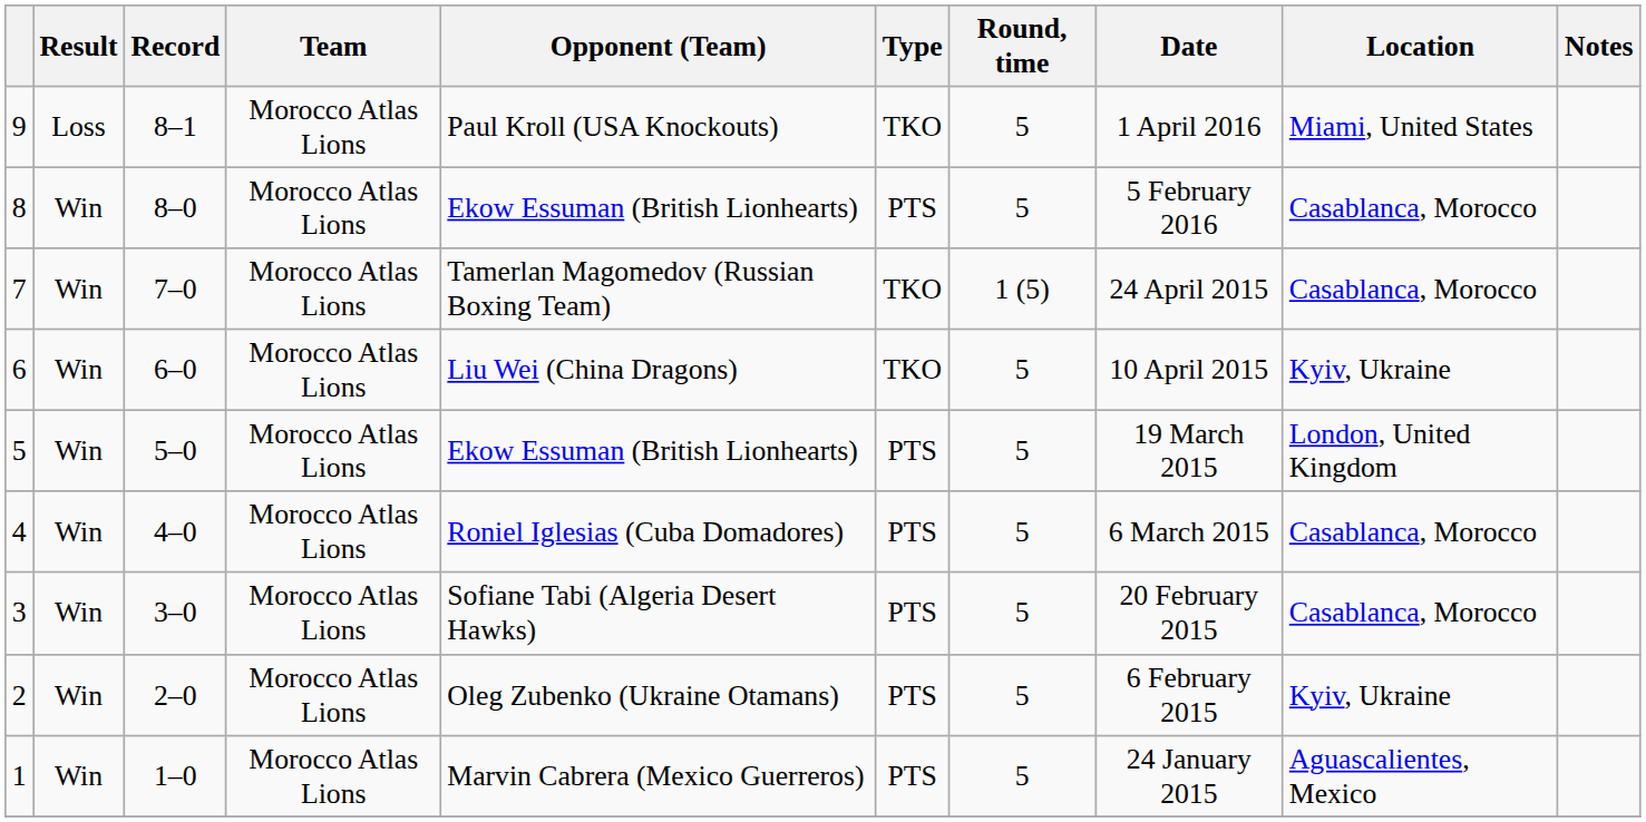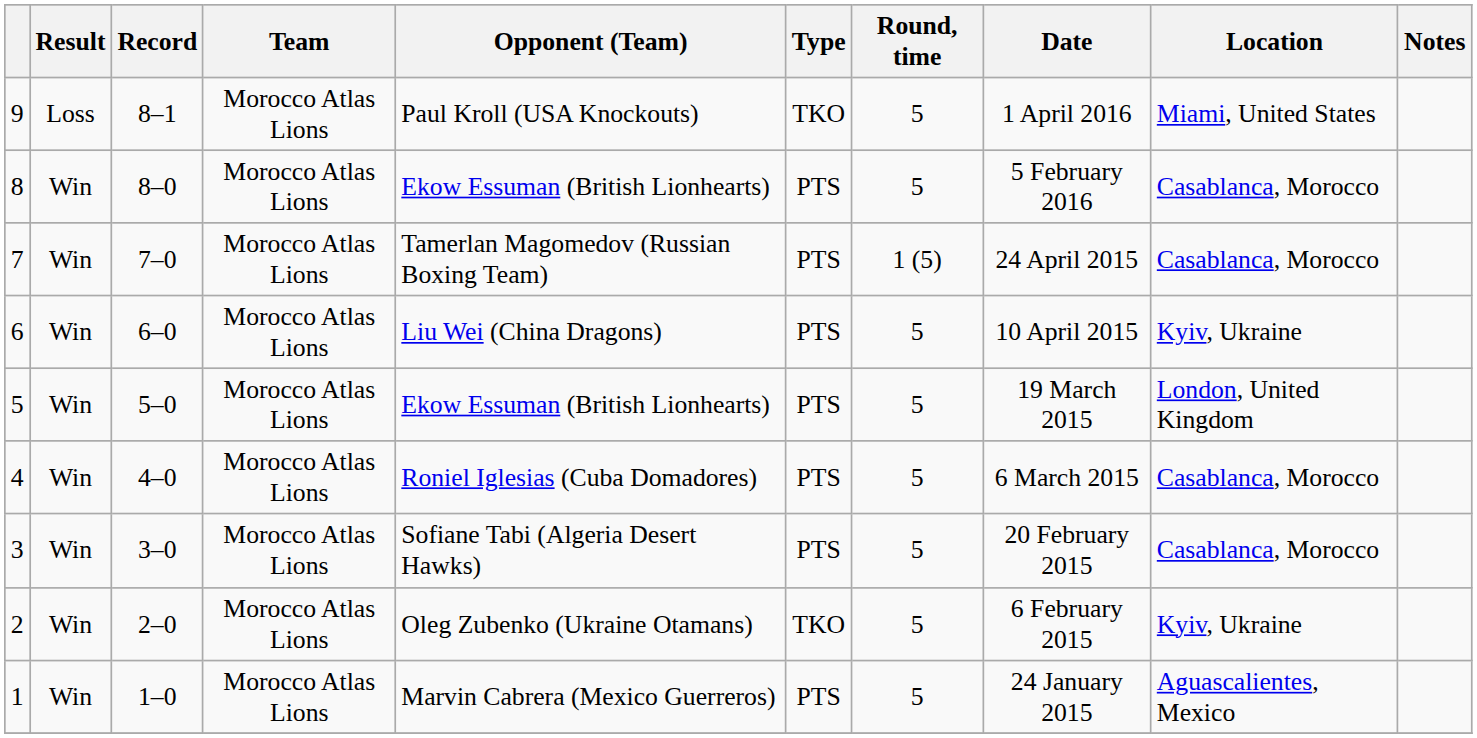 <table class="wikitable" style="text-align:center; font-size:95%">
 <tr>
 <th></th>
 <th>Result</th>
 <th>Record</th>
 <th>Team</th>
 <th>Opponent (Team)</th>
 <th>Type</th>
 <th>Round, time</th>
 <th>Date</th>
 <th>Location</th>
 <th>Notes</th>
 </tr>
 <tr>
 <td>9</td>
 <td>Loss</td>
 <td>8–1</td>
 <td>Morocco Atlas Lions</td>
 <td align=left> Paul Kroll (USA Knockouts)</td>
 <td>TKO</td>
 <td>5</td>
 <td>1 April 2016</td>
 <td align=left> <a href='#'>Miami</a>, United States</td>
 <td></td>
 </tr>
 <tr>
 <td>8</td>
 <td>Win</td>
 <td>8–0</td>
 <td>Morocco Atlas Lions</td>
 <td align=left> <a href='#'>Ekow Essuman</a> (British Lionhearts)</td>
 <td>PTS</td>
 <td>5</td>
 <td>5 February 2016</td>
 <td align=left> <a href='#'>Casablanca</a>, Morocco</td>
 <td></td>
 </tr>
 <tr>
 <td>7</td>
 <td>Win</td>
 <td>7–0</td>
 <td>Morocco Atlas Lions</td>
 <td align=left> Tamerlan Magomedov (Russian Boxing Team)</td>
-<td>TKO</td>
+<td>PTS</td>
 <td>1 (5)</td>
 <td>24 April 2015</td>
 <td align=left> <a href='#'>Casablanca</a>, Morocco</td>
 <td></td>
 </tr>
 <tr>
 <td>6</td>
 <td>Win</td>
 <td>6–0</td>
 <td>Morocco Atlas Lions</td>
 <td align=left> <a href='#'>Liu Wei</a> (China Dragons)</td>
-<td>TKO</td>
+<td>PTS</td>
 <td>5</td>
 <td>10 April 2015</td>
 <td align=left> <a href='#'>Kyiv</a>, Ukraine</td>
 <td></td>
 </tr>
 <tr>
 <td>5</td>
 <td>Win</td>
 <td>5–0</td>
 <td>Morocco Atlas Lions</td>
 <td align=left> <a href='#'>Ekow Essuman</a> (British Lionhearts)</td>
 <td>PTS</td>
 <td>5</td>
 <td>19 March 2015</td>
 <td align=left> <a href='#'>London</a>, United Kingdom</td>
 <td></td>
 </tr>
 <tr>
 <td>4</td>
 <td>Win</td>
 <td>4–0</td>
 <td>Morocco Atlas Lions</td>
 <td align=left> <a href='#'>Roniel Iglesias</a> (Cuba Domadores)</td>
 <td>PTS</td>
 <td>5</td>
 <td>6 March 2015</td>
 <td align=left> <a href='#'>Casablanca</a>, Morocco</td>
 <td></td>
 </tr>
 <tr>
 <td>3</td>
 <td>Win</td>
 <td>3–0</td>
 <td>Morocco Atlas Lions</td>
 <td align=left> Sofiane Tabi (Algeria Desert Hawks)</td>
 <td>PTS</td>
 <td>5</td>
 <td>20 February 2015</td>
 <td align=left> <a href='#'>Casablanca</a>, Morocco</td>
 <td></td>
 </tr>
 <tr>
 <td>2</td>
 <td>Win</td>
 <td>2–0</td>
 <td>Morocco Atlas Lions</td>
 <td align=left> Oleg Zubenko (Ukraine Otamans)</td>
-<td>PTS</td>
+<td>TKO</td>
 <td>5</td>
 <td>6 February 2015</td>
 <td align=left> <a href='#'>Kyiv</a>, Ukraine</td>
 <td></td>
 </tr>
 <tr>
 <td>1</td>
 <td>Win</td>
 <td>1–0</td>
 <td>Morocco Atlas Lions</td>
 <td align=left> Marvin Cabrera (Mexico Guerreros)</td>
 <td>PTS</td>
 <td>5</td>
 <td>24 January 2015</td>
 <td align=left> <a href='#'>Aguascalientes</a>, Mexico</td>
 <td></td>
 </tr>
 <tr>
 </tr>
 </table>
